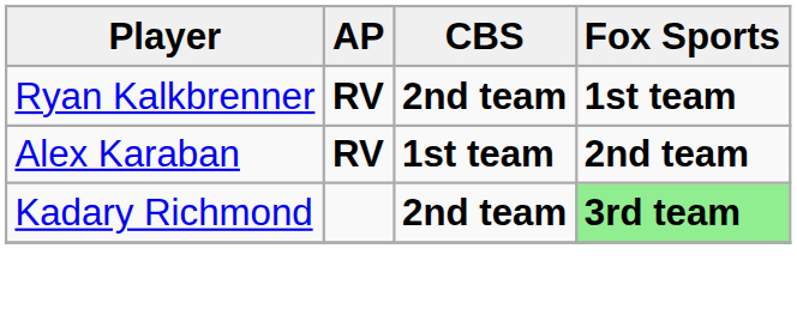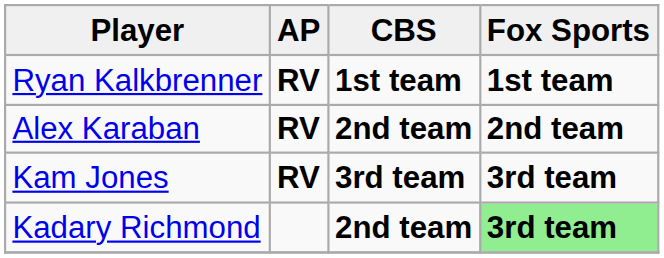 <table class="wikitable" style="white-space:nowrap; font-size:90%;">
 <tr>
 <td align="center" style="background:#f0f0f0;"><strong>Player</strong></td>
 <td align="center" style="background:#f0f0f0;"><strong>AP</strong></td>
 <td align="center" style="background:#f0f0f0;"><strong>CBS</strong></td>
 <td align="center" style="background:#f0f0f0;"><strong>Fox Sports</strong></td>
 </tr>
 <tr>
 <td><a href='#'>Ryan Kalkbrenner</a></td>
 <td><strong>RV</strong></td>
-<td><strong>2nd team</strong></td>
+<td><strong>1st team</strong></td>
 <td><strong>1st team</strong></td>
 </tr>
 <tr>
 <td><a href='#'>Alex Karaban</a></td>
 <td><strong>RV</strong></td>
-<td><strong>1st team</strong></td>
 <td><strong>2nd team</strong></td>
+<td><strong>2nd team</strong></td>
+</tr>
+<tr>
+<td><a href='#'>Kam Jones</a></td>
+<td><strong>RV</strong></td>
+<td><strong>3rd team</strong></td>
+<td><strong>3rd team</strong></td>
 </tr>
 <tr>
 <td><a href='#'>Kadary Richmond</a></td>
 <td></td>
 <td><strong>2nd team</strong></td>
 <td style="background: lightgreen;"><strong>3rd team</strong></td>
 </tr>
 <tr>
 </tr>
 </table>
